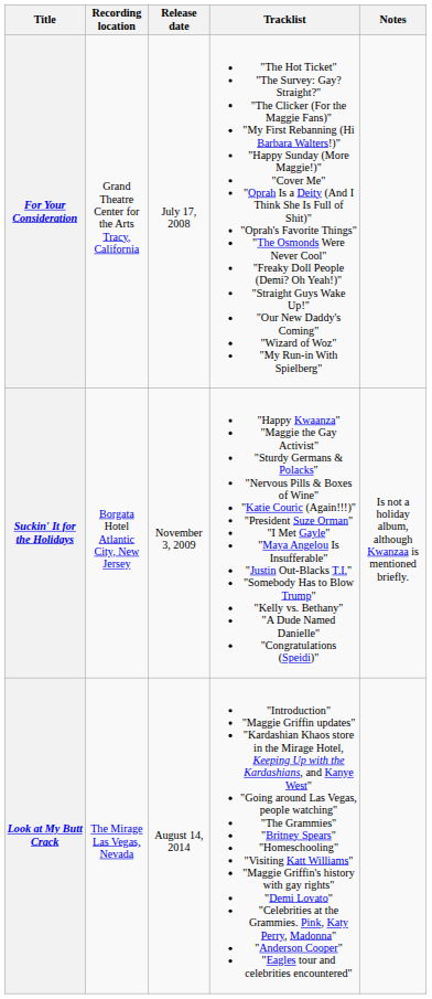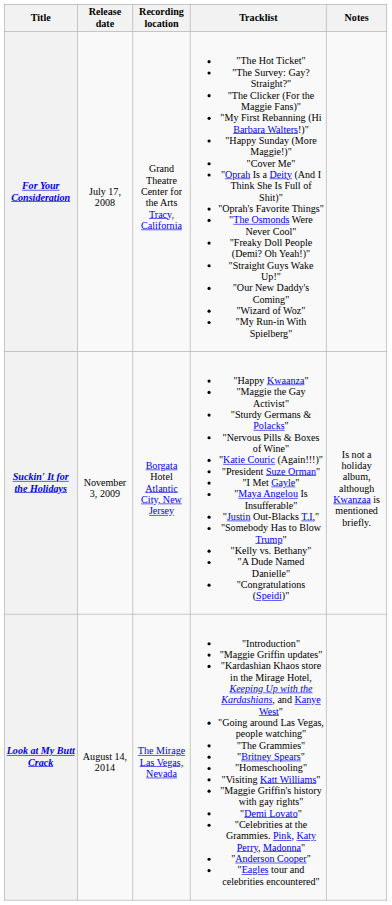 <table class="wikitable plainrowheaders" style="text-align:center;">
 <tr>
 <th scope="col" rowspan="1" style="width:10em;">Title</th>
+<th scope="col" rowspan="1" style="width:8em;">Release date</th>
 <th scope="col" rowspan="1" style="width:8em;">Recording location</th>
-<th scope="col" rowspan="1" style="width:8em;">Release date</th>
 <th scope="col" rowspan="1" style="width:25em;">Tracklist</th>
 <th scope="col" rowspan="1" style="width:10em;">Notes</th>
 </tr>
 <tr>
 <th scope="row"><em><a href='#'>For Your Consideration</a></em></th>
+<td><br>July 17, 2008</td>
 <td><br>Grand Theatre Center for the Arts<br><a href='#'>Tracy, California</a></td>
-<td><br>July 17, 2008</td>
 <td><br><ul><li>"The Hot Ticket"</li><li>"The Survey: Gay? Straight?"</li><li>"The Clicker (For the Maggie Fans)"</li><li>"My First Rebanning (Hi <a href='#'>Barbara Walters</a>!)"</li><li>"Happy Sunday (More Maggie!)"</li><li>"Cover Me"</li><li>"<a href='#'>Oprah</a> Is a <a href='#'>Deity</a> (And I Think She Is Full of Shit)"</li><li>"Oprah's Favorite Things"</li><li>"<a href='#'>The Osmonds</a> Were Never Cool"</li><li>"Freaky Doll People (Demi? Oh Yeah!)"</li><li>"Straight Guys Wake Up!"</li><li>"Our New Daddy's Coming"</li><li>"Wizard of Woz"</li><li>"My Run-in With Spielberg"</li></ul></td>
 <td></td>
 </tr>
 <tr>
 <th scope="row"><em><a href='#'>Suckin' It for the Holidays</a></em></th>
+<td><br>November 3, 2009</td>
 <td><br><a href='#'>Borgata</a> Hotel<br><a href='#'>Atlantic City, New Jersey</a></td>
-<td><br>November 3, 2009</td>
 <td><br><ul><li>"Happy <a href='#'>Kwaanza</a>"</li><li>"Maggie the Gay Activist"</li><li>"Sturdy Germans & <a href='#'>Polacks</a>"</li><li>"Nervous Pills & Boxes of Wine"</li><li>"<a href='#'>Katie Couric</a> (Again!!!)"</li><li>"President <a href='#'>Suze Orman</a>"</li><li>"I Met <a href='#'>Gayle</a>"</li><li>"<a href='#'>Maya Angelou</a> Is Insufferable"</li><li>"<a href='#'>Justin</a> Out-Blacks <a href='#'>T.I.</a>"</li><li>"Somebody Has to Blow <a href='#'>Trump</a>"</li><li>"Kelly vs. Bethany"</li><li>"A Dude Named Danielle"</li><li>"Congratulations (<a href='#'>Spe</a><a href='#'>idi</a>)"</li></ul></td>
 <td><br>Is not a holiday album, although <a href='#'>Kwanzaa</a> is mentioned briefly.</td>
 </tr>
 <tr>
 <th scope="row"><em><a href='#'>Look at My Butt Crack</a></em></th>
+<td><br>August 14, 2014</td>
 <td><br><a href='#'>The Mirage</a><br><a href='#'>Las Vegas, Nevada</a></td>
-<td><br>August 14, 2014</td>
 <td><br><ul><li>"Introduction"</li><li>"Maggie Griffin updates"</li><li>"Kardashian Khaos store in the Mirage Hotel, <em><a href='#'>Keeping Up with the Kardashians</a></em>, and <a href='#'>Kanye West</a>"</li><li>"Going around Las Vegas, people watching"</li><li>"The Grammies"</li><li>"<a href='#'>Britney Spears</a>"</li><li>"Homeschooling"</li><li>"Visiting <a href='#'>Katt Williams</a>"</li><li>"Maggie Griffin's history with gay rights"</li><li>"<a href='#'>Demi Lovato</a>"</li><li>"Celebrities at the Grammies. <a href='#'>Pink</a>, <a href='#'>Katy Perry</a>, <a href='#'>Madonna</a>"</li><li>"<a href='#'>Anderson Cooper</a>"</li><li>"<a href='#'>Eagles</a> tour and celebrities encountered"</li></ul></td>
 <td></td>
 </tr>
 </table>
